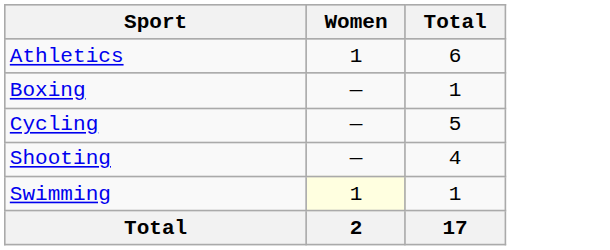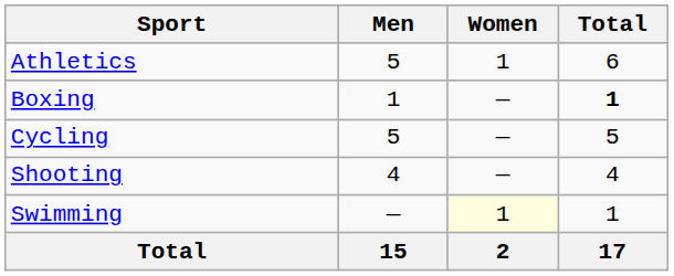 <table class="wikitable sortable" style="text-align:center;">
 <tr>
 <th width=180>Sport</th>
+<th width=55>Men</th>
 <th width=55>Women</th>
 <th width=55>Total</th>
 </tr>
 <tr>
 <td align=left><a href='#'>Athletics</a></td>
+<td>5</td>
 <td>1</td>
 <td>6</td>
 </tr>
 <tr>
 <td align=left><a href='#'>Boxing</a></td>
+<td>1</td>
 <td>—</td>
-<td>1</td>
+<td><strong>1</strong></td>
 </tr>
 <tr>
 <td align=left><a href='#'>Cycling</a></td>
+<td>5</td>
 <td>—</td>
 <td>5</td>
 </tr>
 <tr>
 <td align=left><a href='#'>Shooting</a></td>
+<td>4</td>
 <td>—</td>
 <td>4</td>
 </tr>
 <tr>
 <td align=left><a href='#'>Swimming</a></td>
+<td>—</td>
 <td style="background: lightyellow;">1</td>
 <td>1</td>
 </tr>
 <tr>
 <th>Total</th>
+<th>15</th>
 <th>2</th>
 <th>17</th>
 </tr>
 </table>
